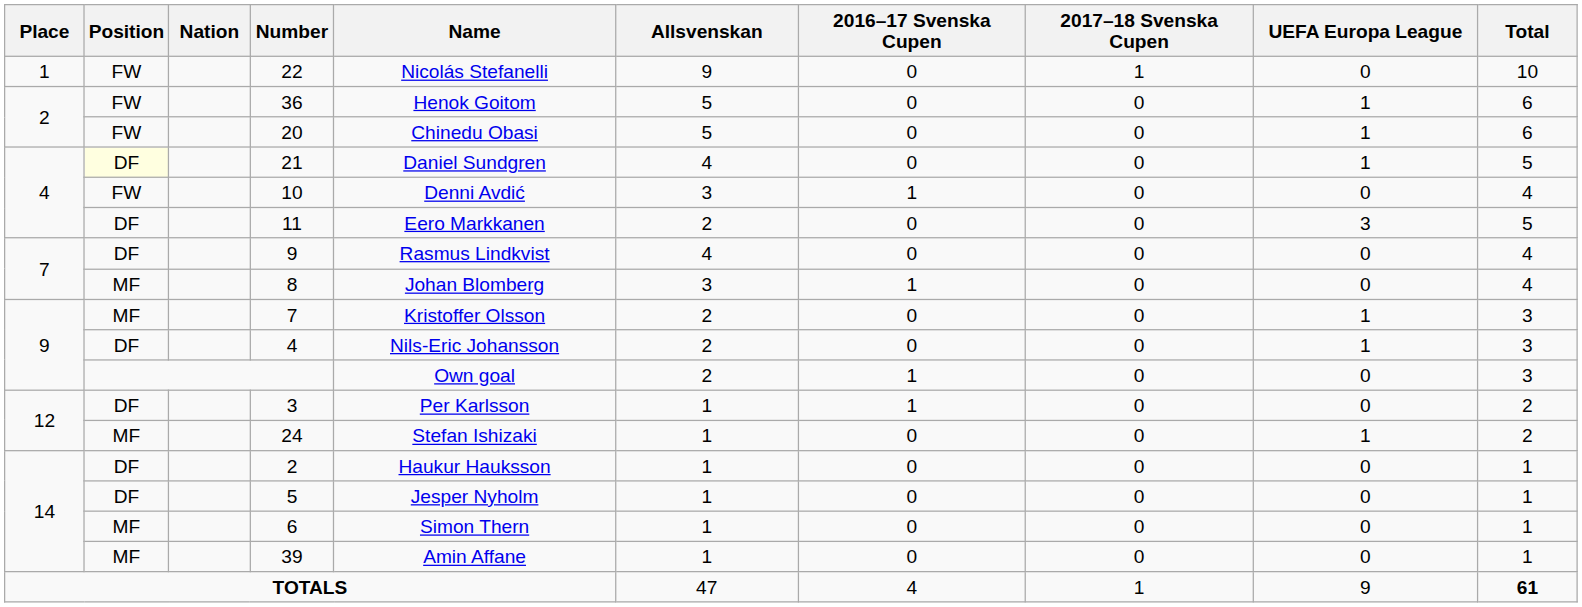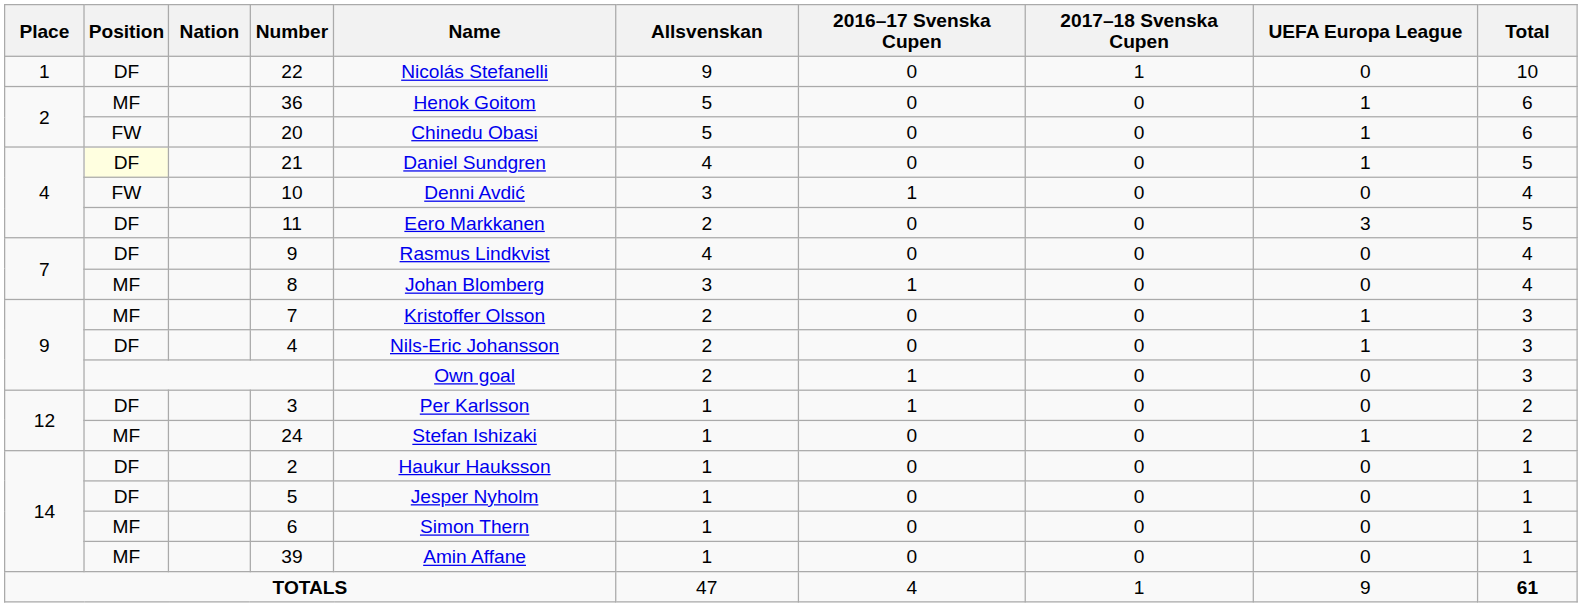 <table class="wikitable" style="font-size: 95%; text-align: center;">
 <tr>
 <th width=60>Place</th>
 <th width=60>Position</th>
 <th width=60>Nation</th>
 <th width=60>Number</th>
 <th width=250>Name</th>
 <th width=150>Allsvenskan</th>
 <th width=200>2016–17 Svenska Cupen</th>
 <th width=200>2017–18 Svenska Cupen</th>
 <th width=200>UEFA Europa League</th>
 <th width=80><strong>Total</strong></th>
 </tr>
 <tr>
 <td>1</td>
-<td>FW</td>
+<td>DF</td>
 <td></td>
 <td>22</td>
 <td><a href='#'>Nicolás Stefanelli</a></td>
 <td>9</td>
 <td>0</td>
 <td>1</td>
 <td>0</td>
 <td>10</td>
 </tr>
 <tr>
 <td rowspan="2">2</td>
-<td>FW</td>
+<td>MF</td>
 <td></td>
 <td>36</td>
 <td><a href='#'>Henok Goitom</a></td>
 <td>5</td>
 <td>0</td>
 <td>0</td>
 <td>1</td>
 <td>6</td>
 </tr>
 <tr>
 <td>FW</td>
 <td></td>
 <td>20</td>
 <td><a href='#'>Chinedu Obasi</a></td>
 <td>5</td>
 <td>0</td>
 <td>0</td>
 <td>1</td>
 <td>6</td>
 </tr>
 <tr>
 <td rowspan="3">4</td>
 <td style="background: lightyellow;">DF</td>
 <td></td>
 <td>21</td>
 <td><a href='#'>Daniel Sundgren</a></td>
 <td>4</td>
 <td>0</td>
 <td>0</td>
 <td>1</td>
 <td>5</td>
 </tr>
 <tr>
 <td>FW</td>
 <td></td>
 <td>10</td>
 <td><a href='#'>Denni Avdić</a></td>
 <td>3</td>
 <td>1</td>
 <td>0</td>
 <td>0</td>
 <td>4</td>
 </tr>
 <tr>
 <td>DF</td>
 <td></td>
 <td>11</td>
 <td><a href='#'>Eero Markkanen</a></td>
 <td>2</td>
 <td>0</td>
 <td>0</td>
 <td>3</td>
 <td>5</td>
 </tr>
 <tr>
 <td rowspan="2">7</td>
 <td>DF</td>
 <td></td>
 <td>9</td>
 <td><a href='#'>Rasmus Lindkvist</a></td>
 <td>4</td>
 <td>0</td>
 <td>0</td>
 <td>0</td>
 <td>4</td>
 </tr>
 <tr>
 <td>MF</td>
 <td></td>
 <td>8</td>
 <td><a href='#'>Johan Blomberg</a></td>
 <td>3</td>
 <td>1</td>
 <td>0</td>
 <td>0</td>
 <td>4</td>
 </tr>
 <tr>
 <td rowspan="3">9</td>
 <td>MF</td>
 <td></td>
 <td>7</td>
 <td><a href='#'>Kristoffer Olsson</a></td>
 <td>2</td>
 <td>0</td>
 <td>0</td>
 <td>1</td>
 <td>3</td>
 </tr>
 <tr>
 <td>DF</td>
 <td></td>
 <td>4</td>
 <td><a href='#'>Nils-Eric Johansson</a></td>
 <td>2</td>
 <td>0</td>
 <td>0</td>
 <td>1</td>
 <td>3</td>
 </tr>
 <tr>
 <td colspan="3"></td>
 <td><a href='#'>Own goal</a></td>
 <td>2</td>
 <td>1</td>
 <td>0</td>
 <td>0</td>
 <td>3</td>
 </tr>
 <tr>
 <td rowspan="2">12</td>
 <td>DF</td>
 <td></td>
 <td>3</td>
 <td><a href='#'>Per Karlsson</a></td>
 <td>1</td>
 <td>1</td>
 <td>0</td>
 <td>0</td>
 <td>2</td>
 </tr>
 <tr>
 <td>MF</td>
 <td></td>
 <td>24</td>
 <td><a href='#'>Stefan Ishizaki</a></td>
 <td>1</td>
 <td>0</td>
 <td>0</td>
 <td>1</td>
 <td>2</td>
 </tr>
 <tr>
 <td rowspan="4">14</td>
 <td>DF</td>
 <td></td>
 <td>2</td>
 <td><a href='#'>Haukur Hauksson</a></td>
 <td>1</td>
 <td>0</td>
 <td>0</td>
 <td>0</td>
 <td>1</td>
 </tr>
 <tr>
 <td>DF</td>
 <td></td>
 <td>5</td>
 <td><a href='#'>Jesper Nyholm</a></td>
 <td>1</td>
 <td>0</td>
 <td>0</td>
 <td>0</td>
 <td>1</td>
 </tr>
 <tr>
 <td>MF</td>
 <td></td>
 <td>6</td>
 <td><a href='#'>Simon Thern</a></td>
 <td>1</td>
 <td>0</td>
 <td>0</td>
 <td>0</td>
 <td>1</td>
 </tr>
 <tr>
 <td>MF</td>
 <td></td>
 <td>39</td>
 <td><a href='#'>Amin Affane</a></td>
 <td>1</td>
 <td>0</td>
 <td>0</td>
 <td>0</td>
 <td>1</td>
 </tr>
 <tr>
 <td colspan="5"><strong>TOTALS</strong></td>
 <td>47</td>
 <td>4</td>
 <td>1</td>
 <td>9</td>
 <td><strong>61</strong></td>
 </tr>
 </table>
